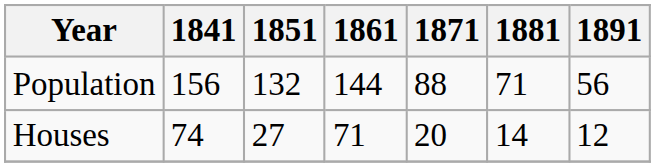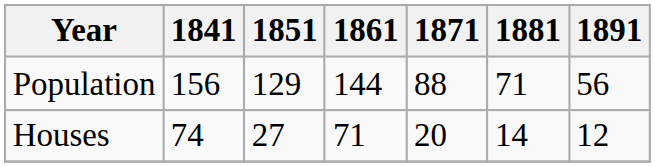 <table class="wikitable">
 <tr>
 <th>Year</th>
 <th>1841</th>
 <th>1851</th>
 <th>1861</th>
 <th>1871</th>
 <th>1881</th>
 <th>1891</th>
 </tr>
 <tr>
 <td>Population</td>
 <td>156</td>
-<td>132</td>
+<td>129</td>
 <td>144</td>
 <td>88</td>
 <td>71</td>
 <td>56</td>
 </tr>
 <tr>
 <td>Houses</td>
 <td>74</td>
 <td>27</td>
 <td>71</td>
 <td>20</td>
 <td>14</td>
 <td>12</td>
 </tr>
 <tr>
 </tr>
 </table>
